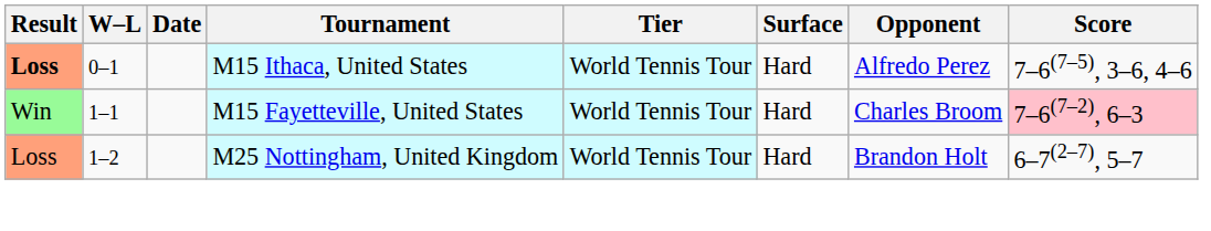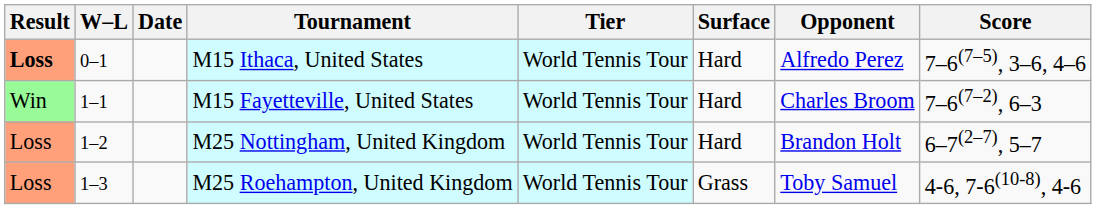 <table class="sortable wikitable">
 <tr>
 <th>Result</th>
 <th class="unsortable">W–L</th>
 <th>Date</th>
 <th>Tournament</th>
 <th>Tier</th>
 <th>Surface</th>
 <th>Opponent</th>
 <th class="unsortable">Score</th>
 </tr>
 <tr>
 <td style="background:#ffa07a;"><strong>Loss</strong></td>
 <td><small>0–1</small></td>
 <td></td>
 <td style="background:#cffcff;">M15 <a href='#'>Ithaca</a>, United States</td>
 <td style="background:#cffcff;">World Tennis Tour</td>
 <td>Hard</td>
 <td> <a href='#'>Alfredo Perez</a></td>
 <td>7–6<sup>(7–5)</sup>, 3–6, 4–6</td>
 </tr>
 <tr>
 <td style="background:#98fb98;">Win</td>
 <td><small>1–1</small></td>
 <td></td>
 <td style="background:#cffcff;">M15 <a href='#'>Fayetteville</a>, United States</td>
 <td style="background:#cffcff;">World Tennis Tour</td>
 <td>Hard</td>
 <td> <a href='#'>Charles Broom</a></td>
-<td style="background: pink;">7–6<sup>(7–2)</sup>, 6–3</td>
+<td>7–6<sup>(7–2)</sup>, 6–3</td>
 </tr>
 <tr>
 <td style="background:#ffa07a;">Loss</td>
 <td><small>1–2</small></td>
 <td></td>
 <td style="background:#cffcff;">M25 <a href='#'>Nottingham</a>, United Kingdom</td>
 <td style="background:#cffcff;">World Tennis Tour</td>
 <td>Hard</td>
 <td> <a href='#'>Brandon Holt</a></td>
 <td>6–7<sup>(2–7)</sup>, 5–7</td>
 </tr>
+<tr>
+<td style="background:#ffa07a;">Loss</td>
+<td><small>1–3</small></td>
+<td></td>
+<td style="background:#cffcff;">M25 <a href='#'>Roehampton</a>, United Kingdom</td>
+<td style="background:#cffcff;">World Tennis Tour</td>
+<td>Grass</td>
+<td> <a href='#'>Toby Samuel</a></td>
+<td>4-6, 7-6<sup>(10-8)</sup>, 4-6</td>
+</tr>
 </table>
